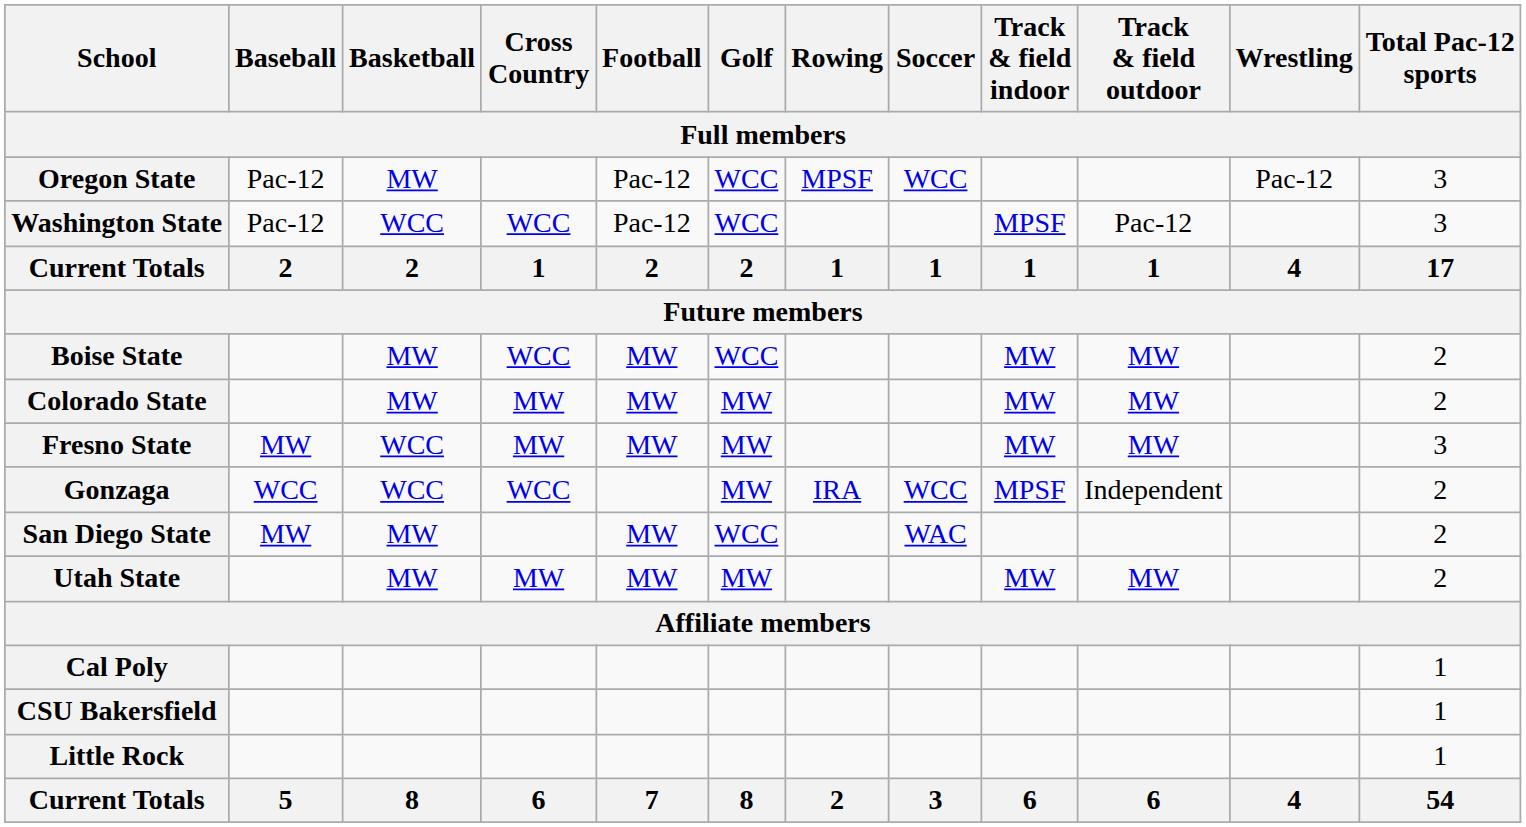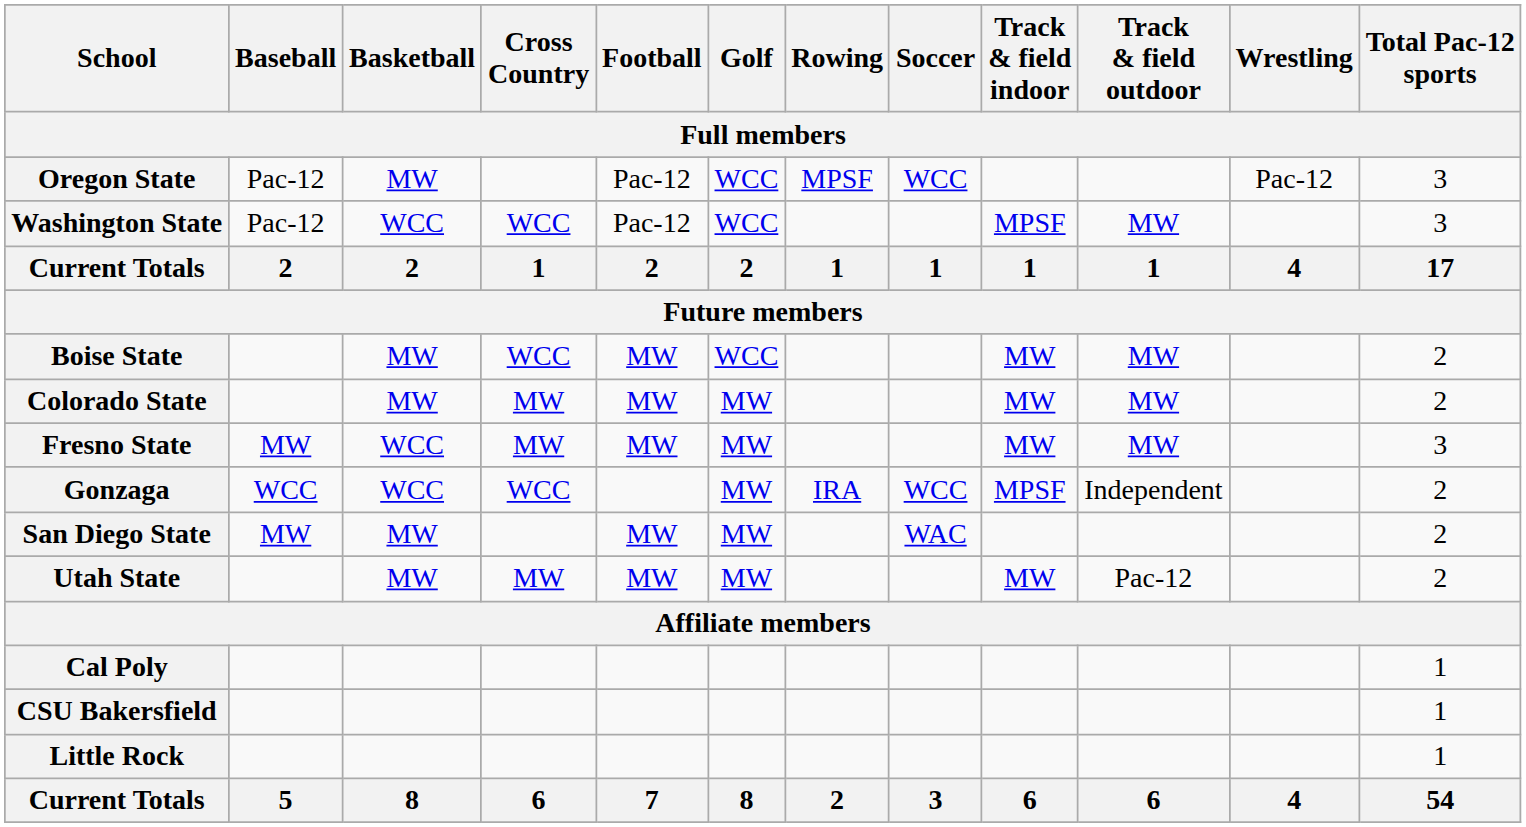 <table class="wikitable" style="text-align:center">
 <tr>
 <th>School</th>
 <th>Baseball</th>
 <th>Basketball</th>
 <th>Cross<br>Country</th>
 <th>Football</th>
 <th>Golf</th>
 <th>Rowing</th>
 <th>Soccer</th>
 <th>Track<br>& field<br>indoor</th>
 <th>Track<br>& field<br>outdoor</th>
 <th>Wrestling</th>
 <th>Total Pac-12<br>sports</th>
 </tr>
 <tr>
 <th colspan=12>Full members</th>
 </tr>
 <tr>
 <th>Oregon State</th>
 <td>Pac-12</td>
 <td><a href='#'>MW</a></td>
 <td></td>
 <td>Pac-12</td>
 <td><a href='#'>WCC</a></td>
 <td><a href='#'>MPSF</a></td>
 <td><a href='#'>WCC</a></td>
 <td></td>
 <td></td>
 <td>Pac-12</td>
 <td>3</td>
 </tr>
 <tr>
 <th>Washington State</th>
 <td>Pac-12</td>
 <td><a href='#'>WCC</a></td>
 <td><a href='#'>WCC</a></td>
 <td>Pac-12</td>
 <td><a href='#'>WCC</a></td>
 <td></td>
 <td></td>
 <td><a href='#'>MPSF</a></td>
-<td>Pac-12</td>
+<td><a href='#'>MW</a></td>
 <td></td>
 <td>3</td>
 </tr>
 <tr>
 <th>Current Totals</th>
 <th>2</th>
 <th>2</th>
 <th>1</th>
 <th>2</th>
 <th>2</th>
 <th>1</th>
 <th>1</th>
 <th>1</th>
 <th>1</th>
 <th>4</th>
 <th>17</th>
 </tr>
 <tr>
 <th colspan=12>Future members</th>
 </tr>
 <tr>
 <th>Boise State</th>
 <td></td>
 <td><a href='#'>MW</a></td>
 <td><a href='#'>WCC</a></td>
 <td><a href='#'>MW</a></td>
 <td><a href='#'>WCC</a></td>
 <td></td>
 <td></td>
 <td><a href='#'>MW</a></td>
 <td><a href='#'>MW</a></td>
 <td></td>
 <td>2</td>
 </tr>
 <tr>
 <th>Colorado State</th>
 <td></td>
 <td><a href='#'>MW</a></td>
 <td><a href='#'>MW</a></td>
 <td><a href='#'>MW</a></td>
 <td><a href='#'>MW</a></td>
 <td></td>
 <td></td>
 <td><a href='#'>MW</a></td>
 <td><a href='#'>MW</a></td>
 <td></td>
 <td>2</td>
 </tr>
 <tr>
 <th>Fresno State</th>
 <td><a href='#'>MW</a></td>
 <td><a href='#'>WCC</a></td>
 <td><a href='#'>MW</a></td>
 <td><a href='#'>MW</a></td>
 <td><a href='#'>MW</a></td>
 <td></td>
 <td></td>
 <td><a href='#'>MW</a></td>
 <td><a href='#'>MW</a></td>
 <td></td>
 <td>3</td>
 </tr>
 <tr>
 <th>Gonzaga</th>
 <td><a href='#'>WCC</a></td>
 <td><a href='#'>WCC</a></td>
 <td><a href='#'>WCC</a></td>
 <td></td>
 <td><a href='#'>MW</a></td>
 <td><a href='#'>IRA</a></td>
 <td><a href='#'>WCC</a></td>
 <td><a href='#'>MPSF</a></td>
 <td>Independent</td>
 <td></td>
 <td>2</td>
 </tr>
 <tr>
 <th>San Diego State</th>
 <td><a href='#'>MW</a></td>
 <td><a href='#'>MW</a></td>
 <td></td>
 <td><a href='#'>MW</a></td>
-<td><a href='#'>WCC</a></td>
+<td><a href='#'>MW</a></td>
 <td></td>
 <td><a href='#'>WAC</a></td>
 <td></td>
 <td></td>
 <td></td>
 <td>2</td>
 </tr>
 <tr>
 <th>Utah State</th>
 <td></td>
 <td><a href='#'>MW</a></td>
 <td><a href='#'>MW</a></td>
 <td><a href='#'>MW</a></td>
 <td><a href='#'>MW</a></td>
 <td></td>
 <td></td>
 <td><a href='#'>MW</a></td>
-<td><a href='#'>MW</a></td>
+<td>Pac-12</td>
 <td></td>
 <td>2</td>
 </tr>
 <tr>
 <th colspan=12>Affiliate members</th>
 </tr>
 <tr>
 <th>Cal Poly</th>
 <td></td>
 <td></td>
 <td></td>
 <td></td>
 <td></td>
 <td></td>
 <td></td>
 <td></td>
 <td></td>
 <td></td>
 <td>1</td>
 </tr>
 <tr>
 <th>CSU Bakersfield</th>
 <td></td>
 <td></td>
 <td></td>
 <td></td>
 <td></td>
 <td></td>
 <td></td>
 <td></td>
 <td></td>
 <td></td>
 <td>1</td>
 </tr>
 <tr>
 <th>Little Rock</th>
 <td></td>
 <td></td>
 <td></td>
 <td></td>
 <td></td>
 <td></td>
 <td></td>
 <td></td>
 <td></td>
 <td></td>
 <td>1</td>
 </tr>
 <tr>
 <th>Current Totals</th>
 <th>5</th>
 <th>8</th>
 <th>6</th>
 <th>7</th>
 <th>8</th>
 <th>2</th>
 <th>3</th>
 <th>6</th>
 <th>6</th>
 <th>4</th>
 <th>54</th>
 </tr>
 </table>
